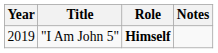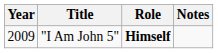 <table class="wikitable">
 <tr>
 <th>Year</th>
 <th>Title</th>
 <th>Role</th>
 <th>Notes</th>
 </tr>
 <tr>
-<td>2019</td>
+<td>2009</td>
 <td>"I Am John 5"</td>
 <td><strong>Himself</strong></td>
 <td></td>
 </tr>
 </table>
